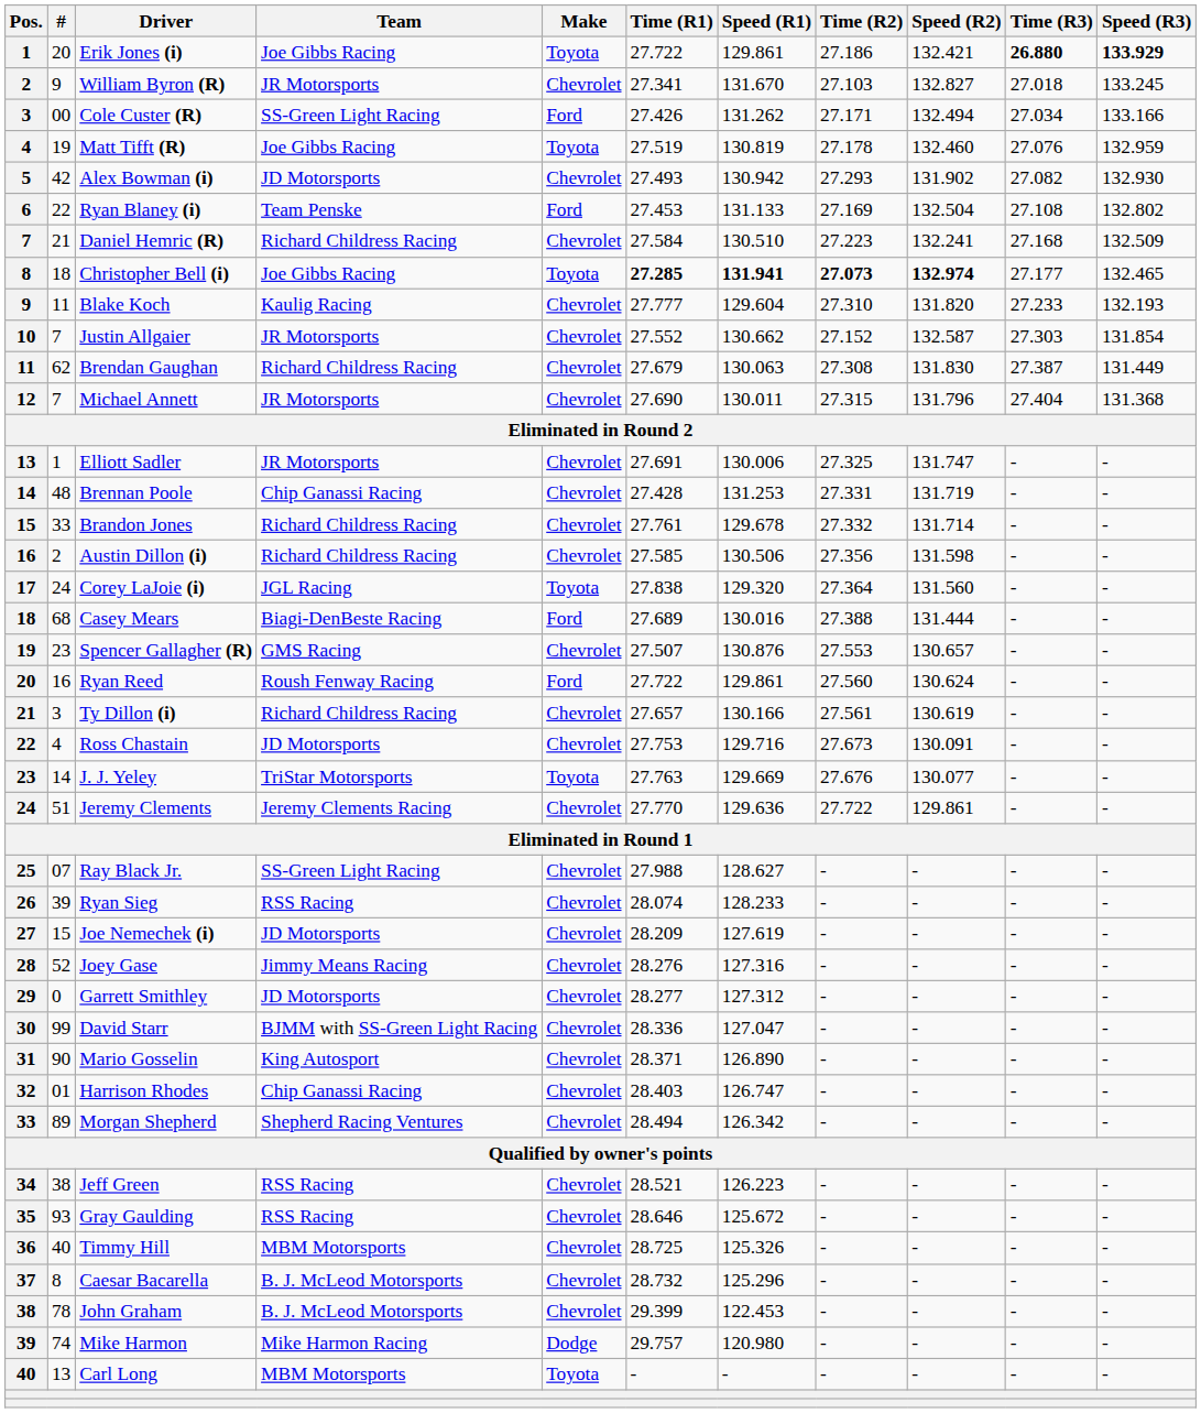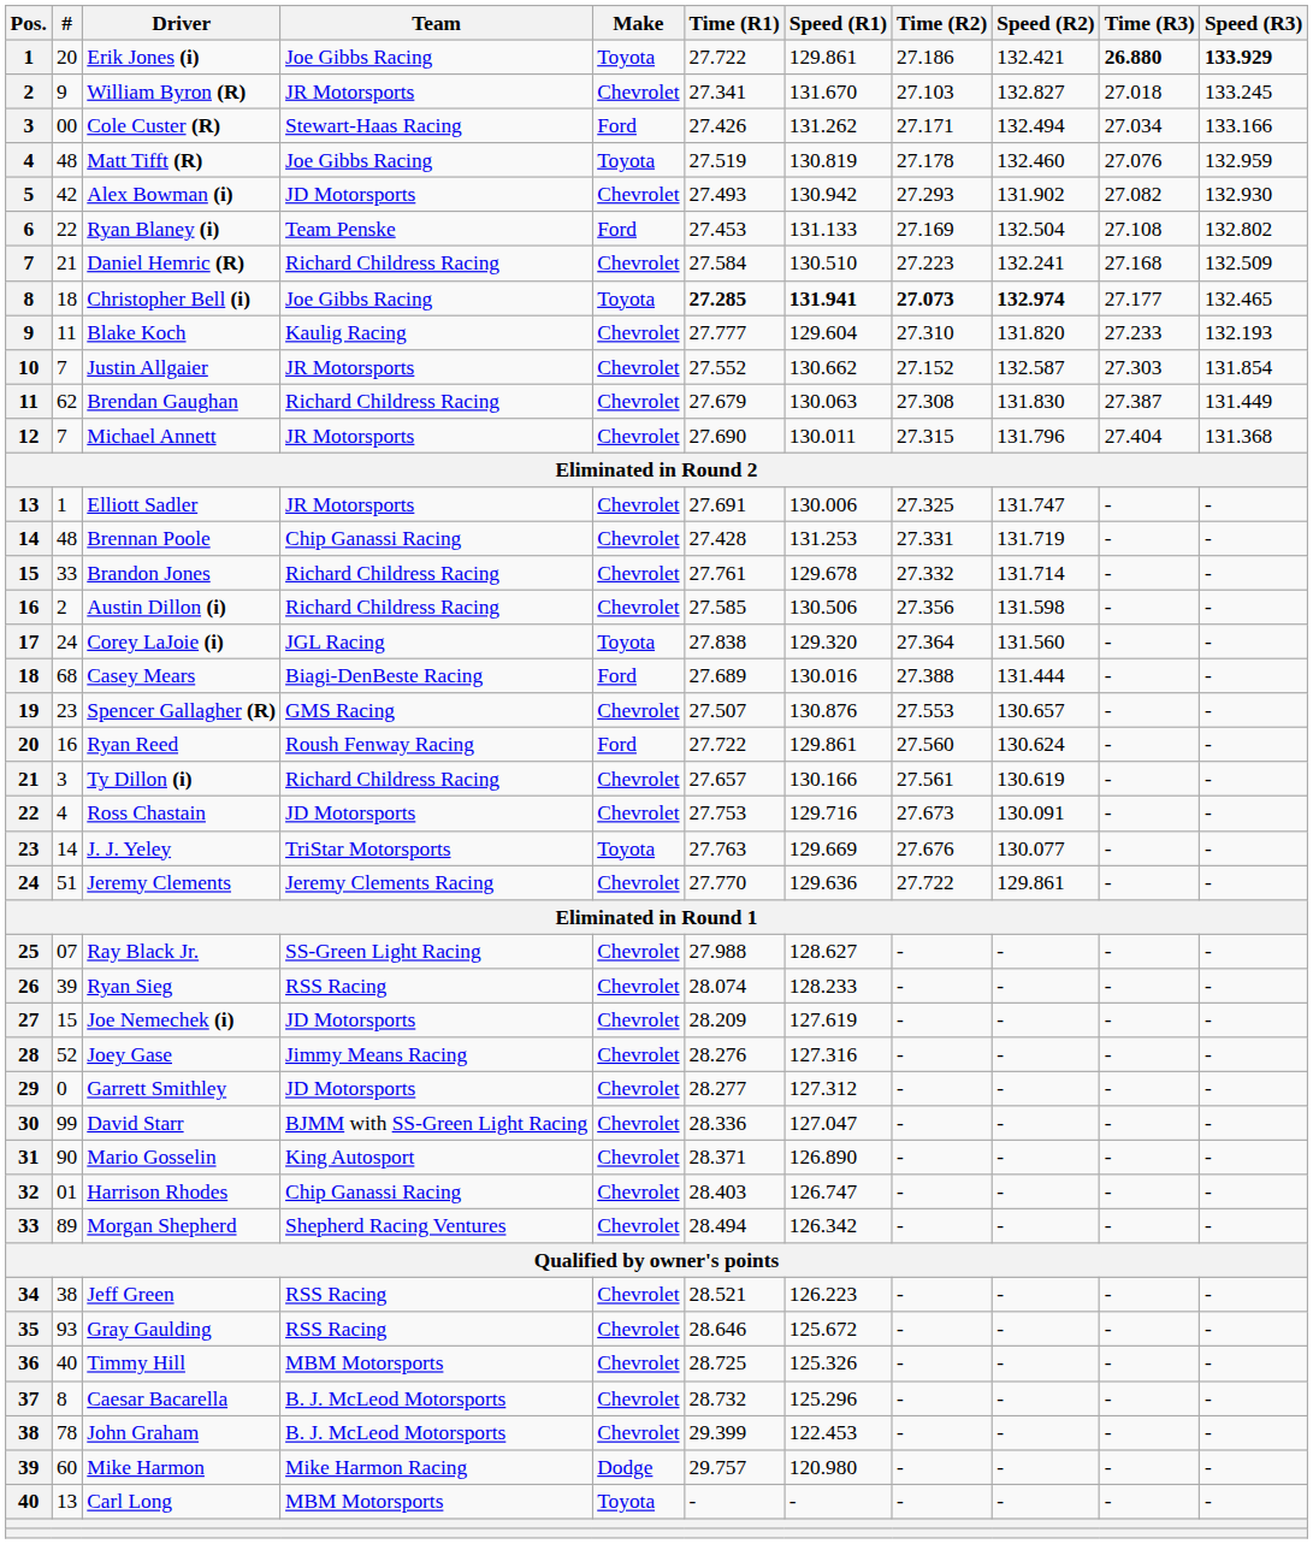 <table class="wikitable" style="font-size:95%">
 <tr>
 <th>Pos.</th>
 <th>#</th>
 <th>Driver</th>
 <th>Team</th>
 <th>Make</th>
 <th>Time (R1)</th>
 <th>Speed (R1)</th>
 <th>Time (R2)</th>
 <th>Speed (R2)</th>
 <th>Time (R3)</th>
 <th>Speed (R3)</th>
 </tr>
 <tr>
 <th>1</th>
 <td>20</td>
 <td><a href='#'>Erik Jones</a> <strong>(i)</strong></td>
 <td><a href='#'>Joe Gibbs Racing</a></td>
 <td><a href='#'>Toyota</a></td>
 <td>27.722</td>
 <td>129.861</td>
 <td>27.186</td>
 <td>132.421</td>
 <td><strong>26.880</strong></td>
 <td><strong>133.929</strong></td>
 </tr>
 <tr>
 <th>2</th>
 <td>9</td>
 <td><a href='#'>William Byron</a> <strong>(R)</strong></td>
 <td><a href='#'>JR Motorsports</a></td>
 <td><a href='#'>Chevrolet</a></td>
 <td>27.341</td>
 <td>131.670</td>
 <td>27.103</td>
 <td>132.827</td>
 <td>27.018</td>
 <td>133.245</td>
 </tr>
 <tr>
 <th>3</th>
 <td>00</td>
 <td><a href='#'>Cole Custer</a> <strong>(R)</strong></td>
-<td><a href='#'>SS-Green Light Racing</a></td>
+<td><a href='#'>Stewart-Haas Racing</a></td>
 <td><a href='#'>Ford</a></td>
 <td>27.426</td>
 <td>131.262</td>
 <td>27.171</td>
 <td>132.494</td>
 <td>27.034</td>
 <td>133.166</td>
 </tr>
 <tr>
 <th>4</th>
-<td>19</td>
+<td>48</td>
 <td><a href='#'>Matt Tifft</a> <strong>(R)</strong></td>
 <td><a href='#'>Joe Gibbs Racing</a></td>
 <td><a href='#'>Toyota</a></td>
 <td>27.519</td>
 <td>130.819</td>
 <td>27.178</td>
 <td>132.460</td>
 <td>27.076</td>
 <td>132.959</td>
 </tr>
 <tr>
 <th>5</th>
 <td>42</td>
 <td><a href='#'>Alex Bowman</a> <strong>(i)</strong></td>
 <td><a href='#'>JD Motorsports</a></td>
 <td><a href='#'>Chevrolet</a></td>
 <td>27.493</td>
 <td>130.942</td>
 <td>27.293</td>
 <td>131.902</td>
 <td>27.082</td>
 <td>132.930</td>
 </tr>
 <tr>
 <th>6</th>
 <td>22</td>
 <td><a href='#'>Ryan Blaney</a> <strong>(i)</strong></td>
 <td><a href='#'>Team Penske</a></td>
 <td><a href='#'>Ford</a></td>
 <td>27.453</td>
 <td>131.133</td>
 <td>27.169</td>
 <td>132.504</td>
 <td>27.108</td>
 <td>132.802</td>
 </tr>
 <tr>
 <th>7</th>
 <td>21</td>
 <td><a href='#'>Daniel Hemric</a> <strong>(R)</strong></td>
 <td><a href='#'>Richard Childress Racing</a></td>
 <td><a href='#'>Chevrolet</a></td>
 <td>27.584</td>
 <td>130.510</td>
 <td>27.223</td>
 <td>132.241</td>
 <td>27.168</td>
 <td>132.509</td>
 </tr>
 <tr>
 <th>8</th>
 <td>18</td>
 <td><a href='#'>Christopher Bell</a> <strong>(i)</strong></td>
 <td><a href='#'>Joe Gibbs Racing</a></td>
 <td><a href='#'>Toyota</a></td>
 <td><strong>27.285</strong></td>
 <td><strong>131.941</strong></td>
 <td><strong>27.073</strong></td>
 <td><strong>132.974</strong></td>
 <td>27.177</td>
 <td>132.465</td>
 </tr>
 <tr>
 <th>9</th>
 <td>11</td>
 <td><a href='#'>Blake Koch</a></td>
 <td><a href='#'>Kaulig Racing</a></td>
 <td><a href='#'>Chevrolet</a></td>
 <td>27.777</td>
 <td>129.604</td>
 <td>27.310</td>
 <td>131.820</td>
 <td>27.233</td>
 <td>132.193</td>
 </tr>
 <tr>
 <th>10</th>
 <td>7</td>
 <td><a href='#'>Justin Allgaier</a></td>
 <td><a href='#'>JR Motorsports</a></td>
 <td><a href='#'>Chevrolet</a></td>
 <td>27.552</td>
 <td>130.662</td>
 <td>27.152</td>
 <td>132.587</td>
 <td>27.303</td>
 <td>131.854</td>
 </tr>
 <tr>
 <th>11</th>
 <td>62</td>
 <td><a href='#'>Brendan Gaughan</a></td>
 <td><a href='#'>Richard Childress Racing</a></td>
 <td><a href='#'>Chevrolet</a></td>
 <td>27.679</td>
 <td>130.063</td>
 <td>27.308</td>
 <td>131.830</td>
 <td>27.387</td>
 <td>131.449</td>
 </tr>
 <tr>
 <th>12</th>
 <td>7</td>
 <td><a href='#'>Michael Annett</a></td>
 <td><a href='#'>JR Motorsports</a></td>
 <td><a href='#'>Chevrolet</a></td>
 <td>27.690</td>
 <td>130.011</td>
 <td>27.315</td>
 <td>131.796</td>
 <td>27.404</td>
 <td>131.368</td>
 </tr>
 <tr>
 <th colspan="11">Eliminated in Round 2</th>
 </tr>
 <tr>
 <th>13</th>
 <td>1</td>
 <td><a href='#'>Elliott Sadler</a></td>
 <td><a href='#'>JR Motorsports</a></td>
 <td><a href='#'>Chevrolet</a></td>
 <td>27.691</td>
 <td>130.006</td>
 <td>27.325</td>
 <td>131.747</td>
 <td>-</td>
 <td>-</td>
 </tr>
 <tr>
 <th>14</th>
 <td>48</td>
 <td><a href='#'>Brennan Poole</a></td>
 <td><a href='#'>Chip Ganassi Racing</a></td>
 <td><a href='#'>Chevrolet</a></td>
 <td>27.428</td>
 <td>131.253</td>
 <td>27.331</td>
 <td>131.719</td>
 <td>-</td>
 <td>-</td>
 </tr>
 <tr>
 <th>15</th>
 <td>33</td>
 <td><a href='#'>Brandon Jones</a></td>
 <td><a href='#'>Richard Childress Racing</a></td>
 <td><a href='#'>Chevrolet</a></td>
 <td>27.761</td>
 <td>129.678</td>
 <td>27.332</td>
 <td>131.714</td>
 <td>-</td>
 <td>-</td>
 </tr>
 <tr>
 <th>16</th>
 <td>2</td>
 <td><a href='#'>Austin Dillon</a> <strong>(i)</strong></td>
 <td><a href='#'>Richard Childress Racing</a></td>
 <td><a href='#'>Chevrolet</a></td>
 <td>27.585</td>
 <td>130.506</td>
 <td>27.356</td>
 <td>131.598</td>
 <td>-</td>
 <td>-</td>
 </tr>
 <tr>
 <th>17</th>
 <td>24</td>
 <td><a href='#'>Corey LaJoie</a> <strong>(i)</strong></td>
 <td><a href='#'>JGL Racing</a></td>
 <td><a href='#'>Toyota</a></td>
 <td>27.838</td>
 <td>129.320</td>
 <td>27.364</td>
 <td>131.560</td>
 <td>-</td>
 <td>-</td>
 </tr>
 <tr>
 <th>18</th>
 <td>68</td>
 <td><a href='#'>Casey Mears</a></td>
 <td><a href='#'>Biagi-DenBeste Racing</a></td>
 <td><a href='#'>Ford</a></td>
 <td>27.689</td>
 <td>130.016</td>
 <td>27.388</td>
 <td>131.444</td>
 <td>-</td>
 <td>-</td>
 </tr>
 <tr>
 <th>19</th>
 <td>23</td>
 <td><a href='#'>Spencer Gallagher</a> <strong>(R)</strong></td>
 <td><a href='#'>GMS Racing</a></td>
 <td><a href='#'>Chevrolet</a></td>
 <td>27.507</td>
 <td>130.876</td>
 <td>27.553</td>
 <td>130.657</td>
 <td>-</td>
 <td>-</td>
 </tr>
 <tr>
 <th>20</th>
 <td>16</td>
 <td><a href='#'>Ryan Reed</a></td>
 <td><a href='#'>Roush Fenway Racing</a></td>
 <td><a href='#'>Ford</a></td>
 <td>27.722</td>
 <td>129.861</td>
 <td>27.560</td>
 <td>130.624</td>
 <td>-</td>
 <td>-</td>
 </tr>
 <tr>
 <th>21</th>
 <td>3</td>
 <td><a href='#'>Ty Dillon</a> <strong>(i)</strong></td>
 <td><a href='#'>Richard Childress Racing</a></td>
 <td><a href='#'>Chevrolet</a></td>
 <td>27.657</td>
 <td>130.166</td>
 <td>27.561</td>
 <td>130.619</td>
 <td>-</td>
 <td>-</td>
 </tr>
 <tr>
 <th>22</th>
 <td>4</td>
 <td><a href='#'>Ross Chastain</a></td>
 <td><a href='#'>JD Motorsports</a></td>
 <td><a href='#'>Chevrolet</a></td>
 <td>27.753</td>
 <td>129.716</td>
 <td>27.673</td>
 <td>130.091</td>
 <td>-</td>
 <td>-</td>
 </tr>
 <tr>
 <th>23</th>
 <td>14</td>
 <td><a href='#'>J. J. Yeley</a></td>
 <td><a href='#'>TriStar Motorsports</a></td>
 <td><a href='#'>Toyota</a></td>
 <td>27.763</td>
 <td>129.669</td>
 <td>27.676</td>
 <td>130.077</td>
 <td>-</td>
 <td>-</td>
 </tr>
 <tr>
 <th>24</th>
 <td>51</td>
 <td><a href='#'>Jeremy Clements</a></td>
 <td><a href='#'>Jeremy Clements Racing</a></td>
 <td><a href='#'>Chevrolet</a></td>
 <td>27.770</td>
 <td>129.636</td>
 <td>27.722</td>
 <td>129.861</td>
 <td>-</td>
 <td>-</td>
 </tr>
 <tr>
 <th colspan="11">Eliminated in Round 1</th>
 </tr>
 <tr>
 <th>25</th>
 <td>07</td>
 <td><a href='#'>Ray Black Jr.</a></td>
 <td><a href='#'>SS-Green Light Racing</a></td>
 <td><a href='#'>Chevrolet</a></td>
 <td>27.988</td>
 <td>128.627</td>
 <td>-</td>
 <td>-</td>
 <td>-</td>
 <td>-</td>
 </tr>
 <tr>
 <th>26</th>
 <td>39</td>
 <td><a href='#'>Ryan Sieg</a></td>
 <td><a href='#'>RSS Racing</a></td>
 <td><a href='#'>Chevrolet</a></td>
 <td>28.074</td>
 <td>128.233</td>
 <td>-</td>
 <td>-</td>
 <td>-</td>
 <td>-</td>
 </tr>
 <tr>
 <th>27</th>
 <td>15</td>
 <td><a href='#'>Joe Nemechek</a> <strong>(i)</strong></td>
 <td><a href='#'>JD Motorsports</a></td>
 <td><a href='#'>Chevrolet</a></td>
 <td>28.209</td>
 <td>127.619</td>
 <td>-</td>
 <td>-</td>
 <td>-</td>
 <td>-</td>
 </tr>
 <tr>
 <th>28</th>
 <td>52</td>
 <td><a href='#'>Joey Gase</a></td>
 <td><a href='#'>Jimmy Means Racing</a></td>
 <td><a href='#'>Chevrolet</a></td>
 <td>28.276</td>
 <td>127.316</td>
 <td>-</td>
 <td>-</td>
 <td>-</td>
 <td>-</td>
 </tr>
 <tr>
 <th>29</th>
 <td>0</td>
 <td><a href='#'>Garrett Smithley</a></td>
 <td><a href='#'>JD Motorsports</a></td>
 <td><a href='#'>Chevrolet</a></td>
 <td>28.277</td>
 <td>127.312</td>
 <td>-</td>
 <td>-</td>
 <td>-</td>
 <td>-</td>
 </tr>
 <tr>
 <th>30</th>
 <td>99</td>
 <td><a href='#'>David Starr</a></td>
 <td><a href='#'>BJMM</a> with <a href='#'>SS-Green Light Racing</a></td>
 <td><a href='#'>Chevrolet</a></td>
 <td>28.336</td>
 <td>127.047</td>
 <td>-</td>
 <td>-</td>
 <td>-</td>
 <td>-</td>
 </tr>
 <tr>
 <th>31</th>
 <td>90</td>
 <td><a href='#'>Mario Gosselin</a></td>
 <td><a href='#'>King Autosport</a></td>
 <td><a href='#'>Chevrolet</a></td>
 <td>28.371</td>
 <td>126.890</td>
 <td>-</td>
 <td>-</td>
 <td>-</td>
 <td>-</td>
 </tr>
 <tr>
 <th>32</th>
 <td>01</td>
 <td><a href='#'>Harrison Rhodes</a></td>
 <td><a href='#'>Chip Ganassi Racing</a></td>
 <td><a href='#'>Chevrolet</a></td>
 <td>28.403</td>
 <td>126.747</td>
 <td>-</td>
 <td>-</td>
 <td>-</td>
 <td>-</td>
 </tr>
 <tr>
 <th>33</th>
 <td>89</td>
 <td><a href='#'>Morgan Shepherd</a></td>
 <td><a href='#'>Shepherd Racing Ventures</a></td>
 <td><a href='#'>Chevrolet</a></td>
 <td>28.494</td>
 <td>126.342</td>
 <td>-</td>
 <td>-</td>
 <td>-</td>
 <td>-</td>
 </tr>
 <tr>
 <th colspan="11">Qualified by owner's points</th>
 </tr>
 <tr>
 <th>34</th>
 <td>38</td>
 <td><a href='#'>Jeff Green</a></td>
 <td><a href='#'>RSS Racing</a></td>
 <td><a href='#'>Chevrolet</a></td>
 <td>28.521</td>
 <td>126.223</td>
 <td>-</td>
 <td>-</td>
 <td>-</td>
 <td>-</td>
 </tr>
 <tr>
 <th>35</th>
 <td>93</td>
 <td><a href='#'>Gray Gaulding</a></td>
 <td><a href='#'>RSS Racing</a></td>
 <td><a href='#'>Chevrolet</a></td>
 <td>28.646</td>
 <td>125.672</td>
 <td>-</td>
 <td>-</td>
 <td>-</td>
 <td>-</td>
 </tr>
 <tr>
 <th>36</th>
 <td>40</td>
 <td><a href='#'>Timmy Hill</a></td>
 <td><a href='#'>MBM Motorsports</a></td>
 <td><a href='#'>Chevrolet</a></td>
 <td>28.725</td>
 <td>125.326</td>
 <td>-</td>
 <td>-</td>
 <td>-</td>
 <td>-</td>
 </tr>
 <tr>
 <th>37</th>
 <td>8</td>
 <td><a href='#'>Caesar Bacarella</a></td>
 <td><a href='#'>B. J. McLeod Motorsports</a></td>
 <td><a href='#'>Chevrolet</a></td>
 <td>28.732</td>
 <td>125.296</td>
 <td>-</td>
 <td>-</td>
 <td>-</td>
 <td>-</td>
 </tr>
 <tr>
 <th>38</th>
 <td>78</td>
 <td><a href='#'>John Graham</a></td>
 <td><a href='#'>B. J. McLeod Motorsports</a></td>
 <td><a href='#'>Chevrolet</a></td>
 <td>29.399</td>
 <td>122.453</td>
 <td>-</td>
 <td>-</td>
 <td>-</td>
 <td>-</td>
 </tr>
 <tr>
 <th>39</th>
-<td>74</td>
+<td>60</td>
 <td><a href='#'>Mike Harmon</a></td>
 <td><a href='#'>Mike Harmon Racing</a></td>
 <td><a href='#'>Dodge</a></td>
 <td>29.757</td>
 <td>120.980</td>
 <td>-</td>
 <td>-</td>
 <td>-</td>
 <td>-</td>
 </tr>
 <tr>
 <th>40</th>
 <td>13</td>
 <td><a href='#'>Carl Long</a></td>
 <td><a href='#'>MBM Motorsports</a></td>
 <td><a href='#'>Toyota</a></td>
 <td>-</td>
 <td>-</td>
 <td>-</td>
 <td>-</td>
 <td>-</td>
 <td>-</td>
 </tr>
 <tr>
 <th colspan="11"></th>
 </tr>
 <tr>
 <th colspan="11"></th>
 </tr>
 </table>
